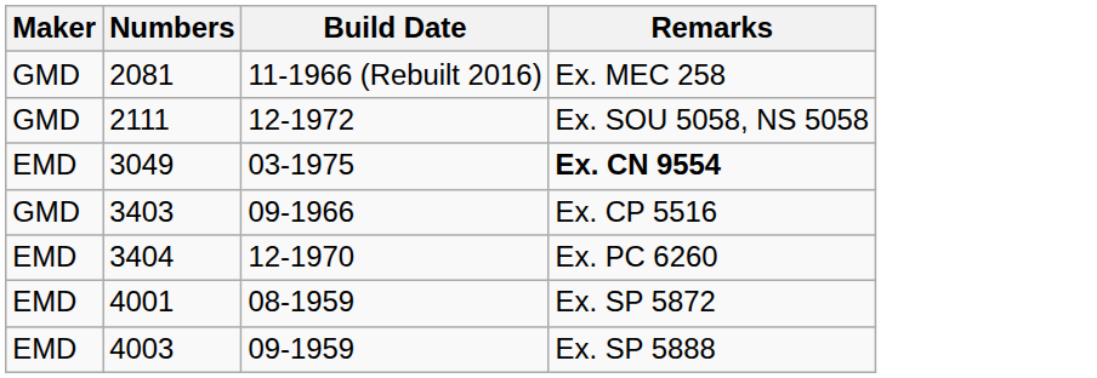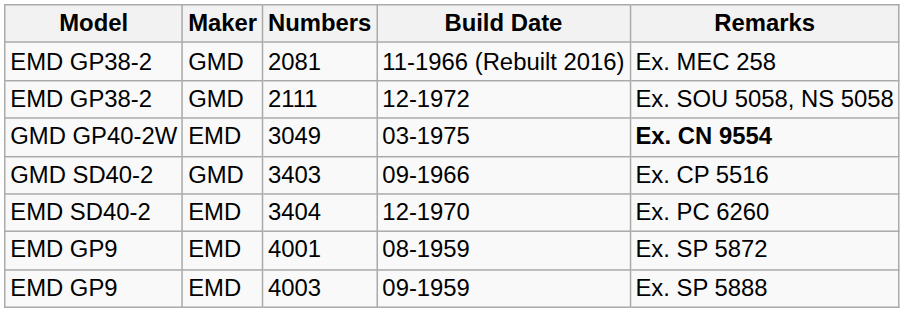 <table class="wikitable sortable">
 <tr>
+<th>Model</th>
 <th>Maker</th>
 <th>Numbers</th>
 <th>Build Date</th>
 <th>Remarks</th>
 </tr>
 <tr>
+<td>EMD GP38-2</td>
 <td>GMD</td>
 <td>2081</td>
 <td>11-1966 (Rebuilt 2016)</td>
 <td>Ex. MEC 258</td>
 </tr>
 <tr>
+<td>EMD GP38-2</td>
 <td>GMD</td>
 <td>2111</td>
 <td>12-1972</td>
 <td>Ex. SOU 5058, NS 5058</td>
 </tr>
 <tr>
+<td>GMD GP40-2W</td>
 <td>EMD</td>
 <td>3049</td>
 <td>03-1975</td>
 <td><strong>Ex. CN 9554</strong></td>
 </tr>
 <tr>
+<td>GMD SD40-2</td>
 <td>GMD</td>
 <td>3403</td>
 <td>09-1966</td>
 <td>Ex. CP 5516</td>
 </tr>
 <tr>
+<td>EMD SD40-2</td>
 <td>EMD</td>
 <td>3404</td>
 <td>12-1970</td>
 <td>Ex. PC 6260</td>
 </tr>
 <tr>
+<td>EMD GP9</td>
 <td>EMD</td>
 <td>4001</td>
 <td>08-1959</td>
 <td>Ex. SP 5872</td>
 </tr>
 <tr>
+<td>EMD GP9</td>
 <td>EMD</td>
 <td>4003</td>
 <td>09-1959</td>
 <td>Ex. SP 5888</td>
 </tr>
 </table>
